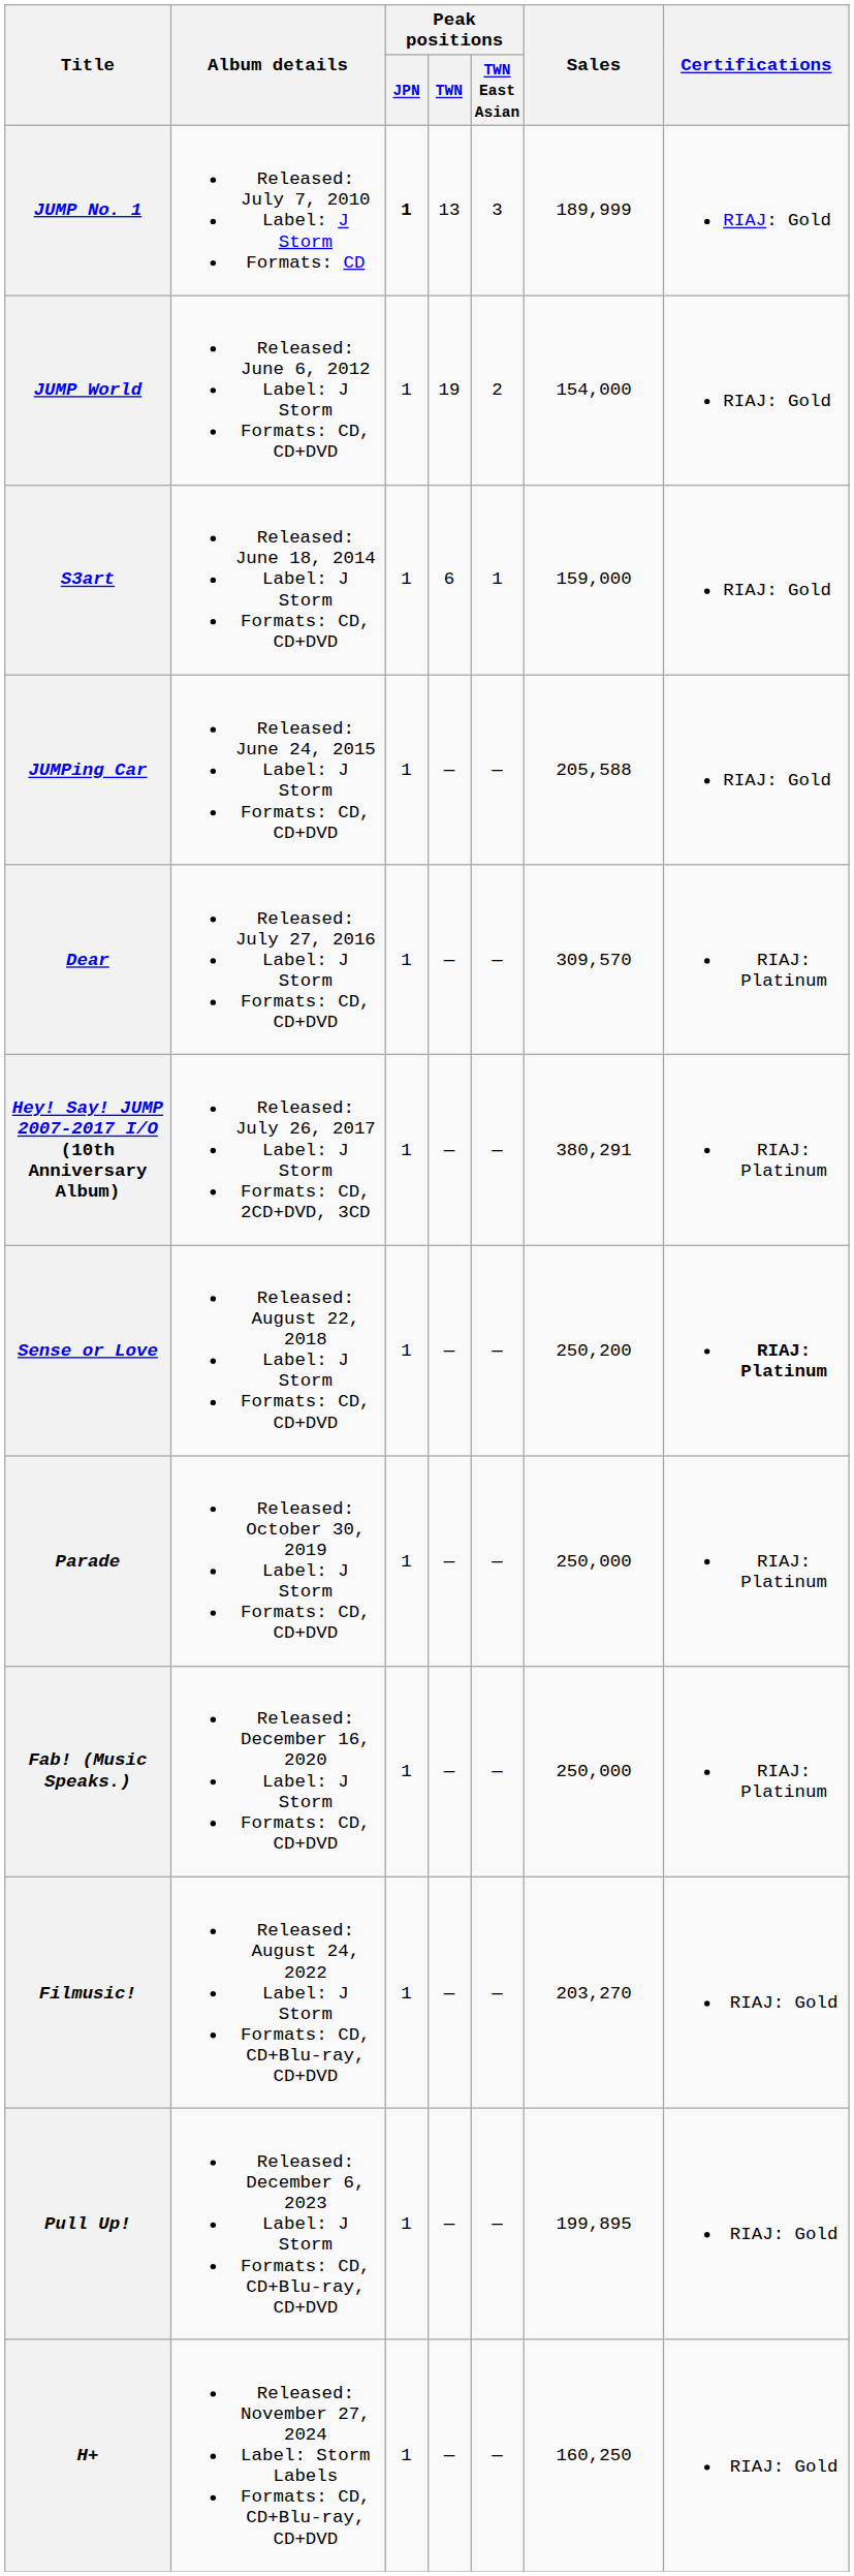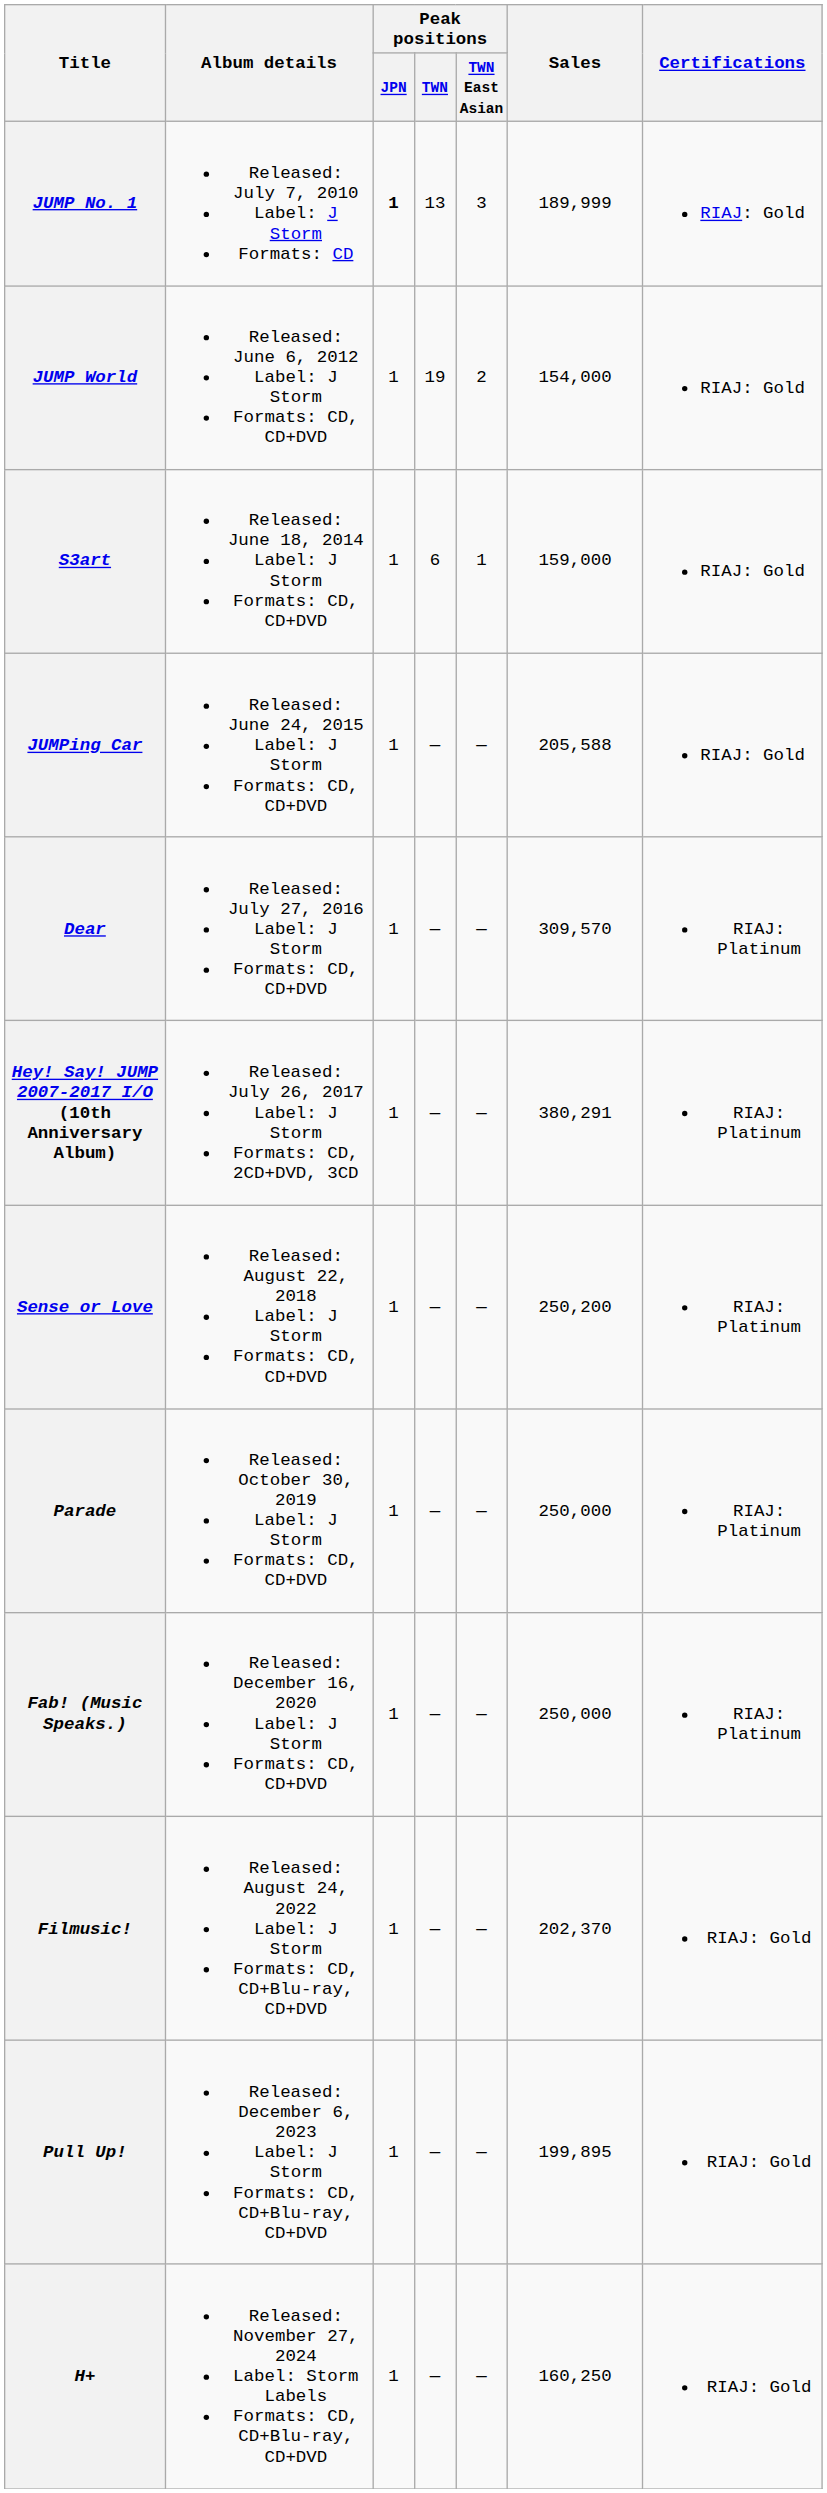 <table class="wikitable plainrowheaders" style="text-align:center;">
 <tr>
 <th style="width:12em;" rowspan="2">Title</th>
 <th style="width:16em;" rowspan="2">Album details</th>
 <th colspan="3">Peak positions</th>
 <th style="width:12em;" rowspan="2">Sales</th>
 <th style="width:12em;" rowspan="2"><a href='#'>Certifications</a></th>
 </tr>
 <tr>
 <th style="width:2.5em;"><small><a href='#'>JPN</a></small><br></th>
 <th style="width:2.5em;"><small><a href='#'>TWN</a></small><br></th>
 <th style="width:2.5em;"><small><a href='#'>TWN</a> East Asian</small><br></th>
 </tr>
 <tr>
 <th scope="row"><em><a href='#'>JUMP No. 1</a></em></th>
 <td><br><ul><li>Released: July 7, 2010</li><li>Label: <a href='#'>J Storm</a></li><li>Formats: <a href='#'>CD</a></li></ul></td>
 <td><strong>1</strong></td>
 <td>13</td>
 <td>3</td>
 <td>189,999</td>
 <td align="left"><br><ul><li><a href='#'>RIAJ</a>: Gold</li></ul></td>
 </tr>
 <tr>
 <th scope="row"><em><a href='#'>JUMP World</a></em></th>
 <td><br><ul><li>Released: June 6, 2012</li><li>Label: J Storm</li><li>Formats: CD, CD+DVD</li></ul></td>
 <td>1</td>
 <td>19</td>
 <td>2</td>
 <td>154,000</td>
 <td align="left"><br><ul><li>RIAJ: Gold</li></ul></td>
 </tr>
 <tr>
 <th scope="row"><em><a href='#'>S3art</a></em></th>
 <td><br><ul><li>Released: June 18, 2014</li><li>Label: J Storm</li><li>Formats: CD, CD+DVD</li></ul></td>
 <td>1</td>
 <td>6</td>
 <td>1</td>
 <td>159,000</td>
 <td align="left"><br><ul><li>RIAJ: Gold</li></ul></td>
 </tr>
 <tr>
 <th scope="row"><em><a href='#'>JUMPing Car</a></em></th>
 <td><br><ul><li>Released: June 24, 2015</li><li>Label: J Storm</li><li>Formats: CD, CD+DVD</li></ul></td>
 <td>1</td>
 <td>—</td>
 <td>—</td>
 <td>205,588</td>
 <td align="left"><br><ul><li>RIAJ: Gold</li></ul></td>
 </tr>
 <tr>
 <th scope="row"><em><a href='#'>Dear</a></em></th>
 <td><br><ul><li>Released: July 27, 2016</li><li>Label: J Storm</li><li>Formats: CD, CD+DVD</li></ul></td>
 <td>1</td>
 <td>—</td>
 <td>—</td>
 <td>309,570</td>
 <td align="center"><br><ul><li>RIAJ: Platinum</li></ul></td>
 </tr>
 <tr>
 <th scope="row"><em><a href='#'>Hey! Say! JUMP 2007-2017 I/O</a></em> (10th Anniversary Album)</th>
 <td><br><ul><li>Released: July 26, 2017</li><li>Label: J Storm</li><li>Formats: CD, 2CD+DVD, 3CD</li></ul></td>
 <td>1</td>
 <td>—</td>
 <td>—</td>
 <td>380,291</td>
 <td align="center"><br><ul><li>RIAJ: Platinum</li></ul></td>
 </tr>
 <tr>
 <th scope="row"><em><a href='#'>Sense or Love</a></em></th>
 <td><br><ul><li>Released: August 22, 2018</li><li>Label: J Storm</li><li>Formats: CD, CD+DVD</li></ul></td>
 <td>1</td>
 <td>—</td>
 <td>—</td>
 <td>250,200</td>
-<td><strong><br><ul><li>RIAJ: Platinum</li></ul></strong></td>
+<td><br><ul><li>RIAJ: Platinum</li></ul></td>
 </tr>
 <tr>
 <th scope="row"><em>Parade</em></th>
 <td><br><ul><li>Released: October 30, 2019</li><li>Label: J Storm</li><li>Formats: CD, CD+DVD</li></ul></td>
 <td>1</td>
 <td>—</td>
 <td>—</td>
 <td>250,000</td>
 <td><br><ul><li>RIAJ: Platinum</li></ul></td>
 </tr>
 <tr>
 <th scope="row"><em>Fab! (Music Speaks.)</em></th>
 <td><br><ul><li>Released: December 16, 2020</li><li>Label: J Storm</li><li>Formats: CD, CD+DVD</li></ul></td>
 <td>1</td>
 <td>—</td>
 <td>—</td>
 <td>250,000</td>
 <td><br><ul><li>RIAJ: Platinum</li></ul></td>
 </tr>
 <tr>
 <th scope="row"><em>Filmusic!</em></th>
 <td><br><ul><li>Released: August 24, 2022</li><li>Label: J Storm</li><li>Formats: CD, CD+Blu-ray, CD+DVD</li></ul></td>
 <td>1</td>
 <td>—</td>
 <td>—</td>
-<td>203,270</td>
+<td>202,370</td>
 <td><br><ul><li>RIAJ: Gold</li></ul></td>
 </tr>
 <tr>
 <th scope="row"><em>Pull Up!</em></th>
 <td><br><ul><li>Released: December 6, 2023</li><li>Label: J Storm</li><li>Formats: CD, CD+Blu-ray, CD+DVD</li></ul></td>
 <td>1</td>
 <td>—</td>
 <td>—</td>
 <td>199,895</td>
 <td><br><ul><li>RIAJ: Gold</li></ul></td>
 </tr>
 <tr>
 <th scope="row"><em>H+</em></th>
 <td><br><ul><li>Released: November 27, 2024</li><li>Label: Storm Labels</li><li>Formats: CD, CD+Blu-ray, CD+DVD</li></ul></td>
 <td>1</td>
 <td>—</td>
 <td>—</td>
 <td>160,250</td>
 <td><br><ul><li>RIAJ: Gold</li></ul></td>
 </tr>
 </table>
